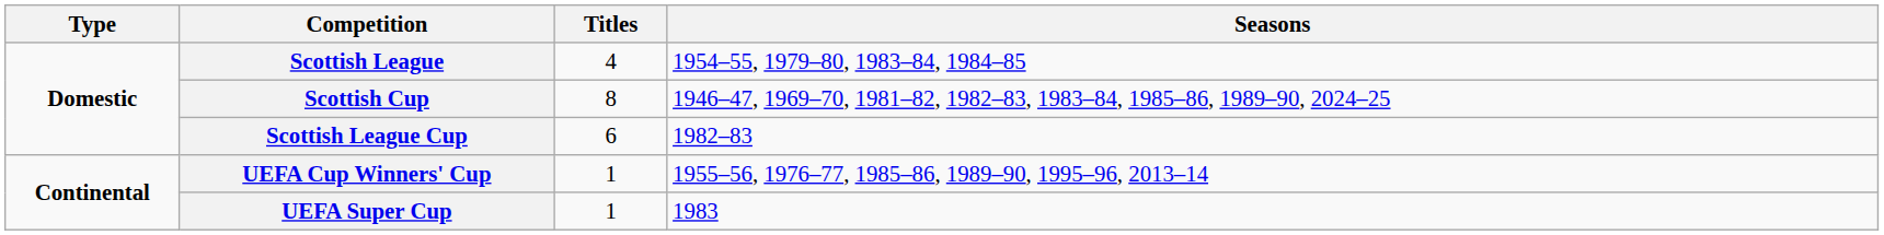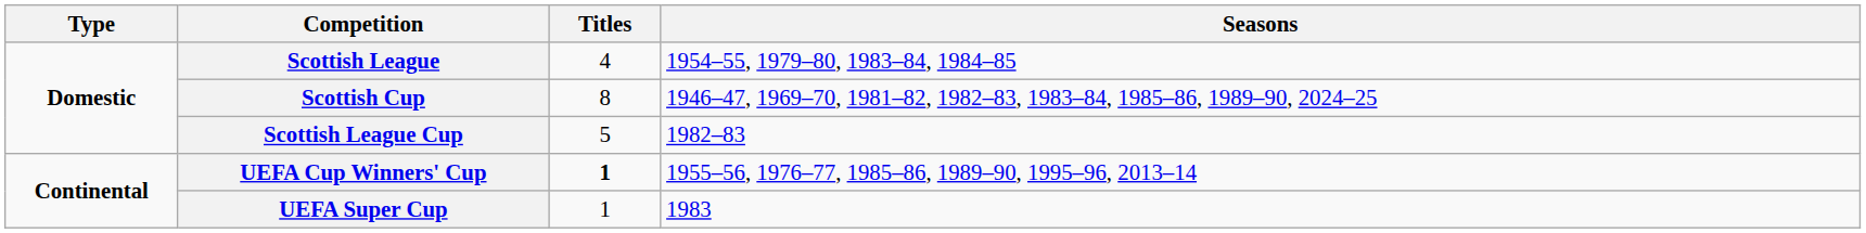 <table class="wikitable plainrowheaders" style="font-size:95%; text-align:center;">
 <tr>
 <th style="width: 1%;">Type</th>
 <th style="width: 5%;">Competition</th>
 <th style="width: 1%;">Titles</th>
 <th style="width: 18%;">Seasons</th>
 </tr>
 <tr>
 <td rowspan="3"><strong>Domestic</strong></td>
 <th scope="col"><a href='#'>Scottish League</a></th>
 <td style="text-align:center;">4</td>
 <td align="left"><a href='#'>1954–55</a>, <a href='#'>1979–80</a>, <a href='#'>1983–84</a>, <a href='#'>1984–85</a></td>
 </tr>
 <tr>
 <th scope="col"><a href='#'>Scottish Cup</a></th>
 <td style="text-align:center;">8</td>
 <td align="left"><a href='#'>1946–47</a>, <a href='#'>1969–70</a>, <a href='#'>1981–82</a>, <a href='#'>1982–83</a>, <a href='#'>1983–84</a>, <a href='#'>1985–86</a>, <a href='#'>1989–90</a>, <a href='#'>2024–25</a></td>
 </tr>
 <tr>
 <th scope="col"><a href='#'>Scottish League Cup</a></th>
-<td style="text-align:center;">6</td>
+<td style="text-align:center;">5</td>
 <td align="left"><a href='#'>1982–83</a></td>
 </tr>
 <tr>
 <td rowspan="2"><strong>Continental</strong></td>
 <th scope="col"><a href='#'>UEFA Cup Winners' Cup</a></th>
-<td style="text-align:center;">1</td>
+<td style="text-align:center;"><strong>1</strong></td>
 <td align="left"><a href='#'>1955–56</a>, <a href='#'>1976–77</a>, <a href='#'>1985–86</a>, <a href='#'>1989–90</a>, <a href='#'>1995–96</a>, <a href='#'>2013–14</a></td>
 </tr>
 <tr>
 <th scope="col"><a href='#'>UEFA Super Cup</a></th>
 <td style="text-align:center;">1</td>
 <td align="left"><a href='#'>1983</a></td>
 </tr>
 </table>
